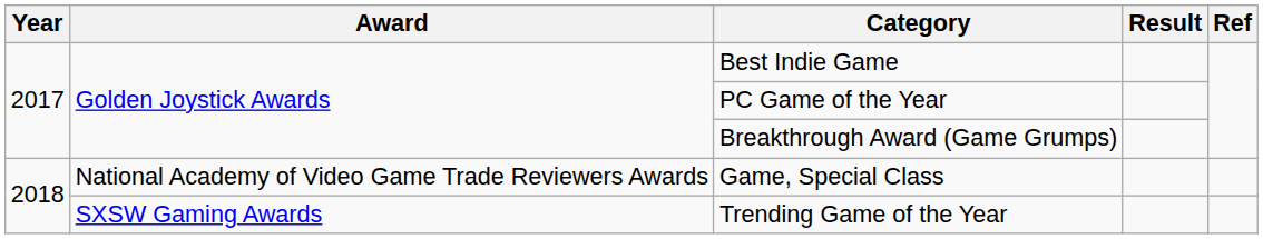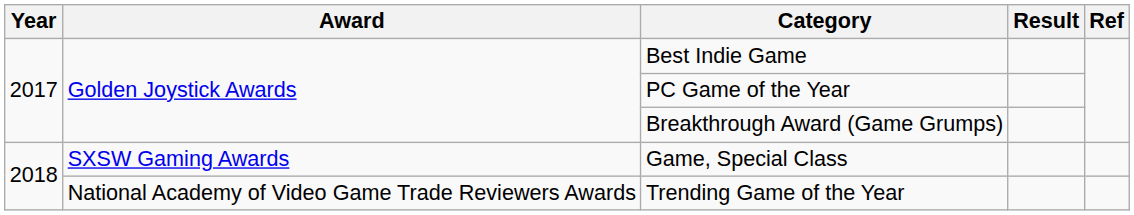 <table class="wikitable sortable">
 <tr>
 <th>Year</th>
 <th>Award</th>
 <th>Category</th>
 <th>Result</th>
 <th>Ref</th>
 </tr>
 <tr>
 <td style="text-align:center;" rowspan="3">2017</td>
 <td rowspan="3"><a href='#'>Golden Joystick Awards</a></td>
 <td>Best Indie Game</td>
 <td></td>
 <td rowspan="3" style="text-align:center;"></td>
 </tr>
 <tr>
 <td>PC Game of the Year</td>
 <td></td>
 </tr>
 <tr>
 <td>Breakthrough Award (Game Grumps)</td>
 <td></td>
 </tr>
 <tr>
 <td style="text-align:center;" rowspan="2">2018</td>
-<td>National Academy of Video Game Trade Reviewers Awards</td>
+<td><a href='#'>SXSW Gaming Awards</a></td>
 <td>Game, Special Class</td>
 <td></td>
 <td style="text-align:center;"></td>
 </tr>
 <tr>
-<td><a href='#'>SXSW Gaming Awards</a></td>
+<td>National Academy of Video Game Trade Reviewers Awards</td>
 <td>Trending Game of the Year</td>
 <td></td>
 <td style="text-align:center;"></td>
 </tr>
 </table>
